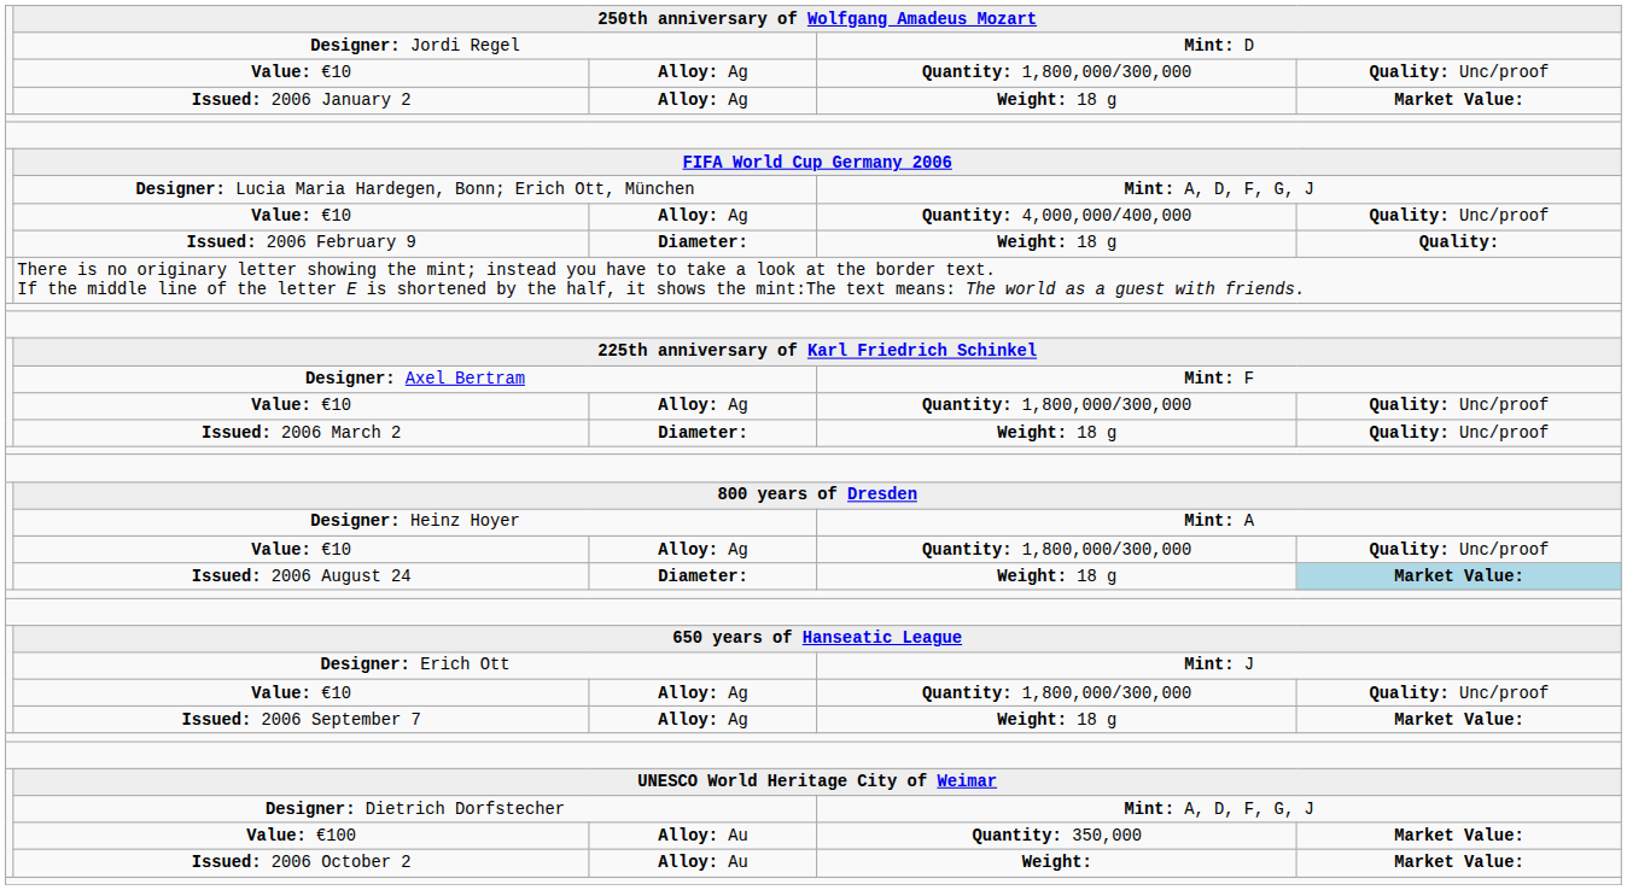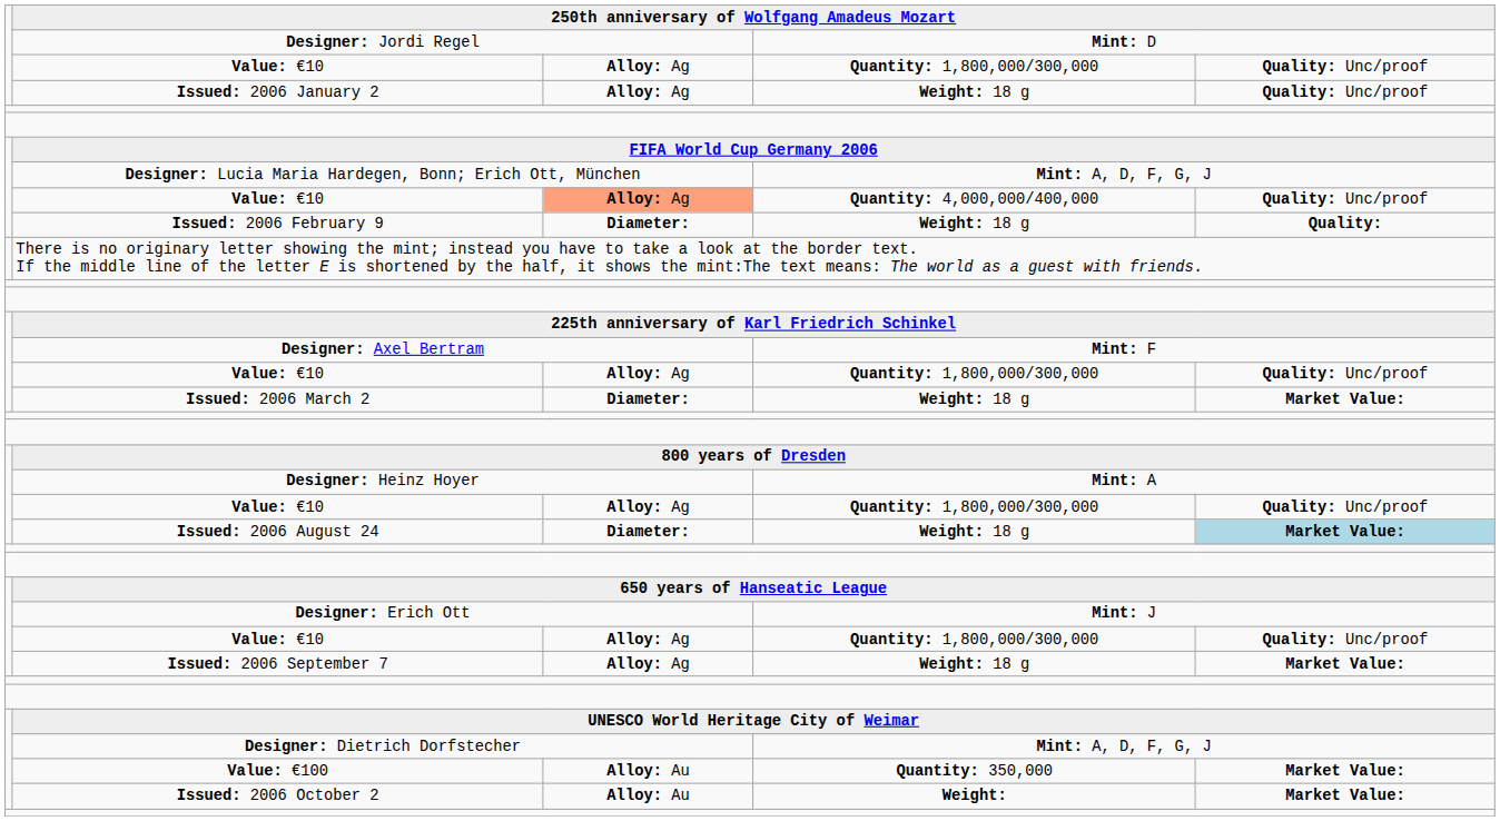 <table class="wikitable" style="width:100%;">
 <tr>
 <td rowspan="4"  style="white-space:nowrap; width:330px; text-align:center;"></td>
 <th colspan="4"  style="text-align:center; background:#eee;">250th anniversary of <a href='#'>Wolfgang Amadeus Mozart</a></th>
 </tr>
 <tr style="text-align:center;">
 <td colspan="2"  style="width:50%; "><strong>Designer:</strong> Jordi Regel</td>
 <td colspan="2"  style="width:50%; "><strong>Mint:</strong> D</td>
 </tr>
 <tr>
 <td align=center><strong>Value:</strong> €10</td>
 <td align=center><strong>Alloy:</strong> Ag</td>
 <td align=center><strong>Quantity:</strong> 1,800,000/300,000</td>
 <td align=center><strong>Quality:</strong> Unc/proof</td>
 </tr>
 <tr>
 <td align=center><strong>Issued:</strong> 2006 January 2</td>
 <td align=center><strong>Alloy:</strong> Ag</td>
 <td align=center><strong>Weight:</strong> 18 g</td>
-<td align=center><strong>Market Value:</strong></td>
+<td align=center><strong>Quality:</strong> Unc/proof</td>
 </tr>
 <tr>
 <td colspan="5" style="text-align:left;"></td>
 </tr>
 <tr>
 <td colspan="5" style="text-align:left;"> </td>
 </tr>
 <tr>
 <td rowspan="4"  style="white-space:nowrap; width:330px; text-align:center;"></td>
 <th colspan="4"  style="text-align:center; background:#eee;"><a href='#'>FIFA World Cup Germany 2006</a></th>
 </tr>
 <tr style="text-align:center;">
 <td colspan="2"  style="width:50%; "><strong>Designer:</strong> Lucia Maria Hardegen, Bonn; Erich Ott, München</td>
 <td colspan="2"  style="width:50%; "><strong>Mint:</strong> A, D, F, G, J</td>
 </tr>
 <tr>
 <td align=center><strong>Value:</strong> €10</td>
-<td align=center><strong>Alloy:</strong> Ag</td>
+<td align=center style="background: lightsalmon;"><strong>Alloy:</strong> Ag</td>
 <td align=center><strong>Quantity:</strong> 4,000,000/400,000</td>
 <td align=center><strong>Quality:</strong> Unc/proof</td>
 </tr>
 <tr>
 <td align=center><strong>Issued:</strong> 2006 February 9</td>
 <td align=center><strong>Diameter:</strong> </td>
 <td align=center><strong>Weight:</strong> 18 g</td>
 <td align=center><strong>Quality:</strong></td>
 </tr>
 <tr>
 <td></td>
 <td colspan="4">There is no originary letter showing the mint; instead you have to take a look at the border text.<br>If the middle line of the letter <em>E</em> is shortened by the half, it shows the mint:The text means: <em>The world as a guest with friends.</em></td>
 </tr>
 <tr>
 <td colspan="5" style="text-align:left;"></td>
 </tr>
 <tr>
 <td colspan="5" style="text-align:left;"> </td>
 </tr>
 <tr>
 <td rowspan="4"  style="white-space:nowrap; width:330px; text-align:center;"></td>
 <th colspan="4"  style="text-align:center; background:#eee;">225th anniversary of <a href='#'>Karl Friedrich Schinkel</a></th>
 </tr>
 <tr style="text-align:center;">
 <td colspan="2"  style="width:50%; "><strong>Designer:</strong> <a href='#'>Axel Bertram</a></td>
 <td colspan="2"  style="width:50%; "><strong>Mint:</strong> F</td>
 </tr>
 <tr>
 <td align=center><strong>Value:</strong> €10</td>
 <td align=center><strong>Alloy:</strong> Ag</td>
 <td align=center><strong>Quantity:</strong> 1,800,000/300,000</td>
 <td align=center><strong>Quality:</strong> Unc/proof</td>
 </tr>
 <tr>
 <td align=center><strong>Issued:</strong> 2006 March 2</td>
 <td align=center><strong>Diameter:</strong> </td>
 <td align=center><strong>Weight:</strong> 18 g</td>
-<td align=center><strong>Quality:</strong> Unc/proof</td>
+<td align=center><strong>Market Value:</strong></td>
 </tr>
 <tr>
 <td colspan="5" style="text-align:left;"></td>
 </tr>
 <tr>
 <td colspan="5" style="text-align:left;"> </td>
 </tr>
 <tr>
 <td rowspan="4"  style="white-space:nowrap; width:330px; text-align:center;"></td>
 <th colspan="4"  style="text-align:center; background:#eee;">800 years of <a href='#'>Dresden</a></th>
 </tr>
 <tr style="text-align:center;">
 <td colspan="2"  style="width:50%; "><strong>Designer:</strong> Heinz Hoyer</td>
 <td colspan="2"  style="width:50%; "><strong>Mint:</strong> A</td>
 </tr>
 <tr>
 <td align=center><strong>Value:</strong> €10</td>
 <td align=center><strong>Alloy:</strong> Ag</td>
 <td align=center><strong>Quantity:</strong> 1,800,000/300,000</td>
 <td align=center><strong>Quality:</strong> Unc/proof</td>
 </tr>
 <tr>
 <td align=center><strong>Issued:</strong> 2006 August 24</td>
 <td align=center><strong>Diameter:</strong> </td>
 <td align=center><strong>Weight:</strong> 18 g</td>
 <td align=center style="background: lightblue;"><strong>Market Value:</strong></td>
 </tr>
 <tr>
 <td colspan="5" style="text-align:left;"></td>
 </tr>
 <tr>
 <td colspan="5" style="text-align:left;"> </td>
 </tr>
 <tr>
 <td rowspan="4"  style="white-space:nowrap; width:330px; text-align:center;"></td>
 <th colspan="4"  style="text-align:center; background:#eee;">650 years of <a href='#'>Hanseatic League</a></th>
 </tr>
 <tr style="text-align:center;">
 <td colspan="2"  style="width:50%; "><strong>Designer:</strong> Erich Ott</td>
 <td colspan="2"  style="width:50%; "><strong>Mint:</strong> J</td>
 </tr>
 <tr>
 <td align=center><strong>Value:</strong> €10</td>
 <td align=center><strong>Alloy:</strong> Ag</td>
 <td align=center><strong>Quantity:</strong> 1,800,000/300,000</td>
 <td align=center><strong>Quality:</strong> Unc/proof</td>
 </tr>
 <tr>
 <td align=center><strong>Issued:</strong> 2006 September 7</td>
 <td align=center><strong>Alloy:</strong> Ag</td>
 <td align=center><strong>Weight:</strong> 18 g</td>
 <td align=center><strong>Market Value:</strong></td>
 </tr>
 <tr>
 <td colspan="5" style="text-align:left;"></td>
 </tr>
 <tr>
 <td colspan="5" style="text-align:left;"> </td>
 </tr>
 <tr>
 <td rowspan="4"  style="white-space:nowrap; width:330px; text-align:center;"></td>
 <th colspan="4"  style="text-align:center; background:#eee;">UNESCO World Heritage City of <a href='#'>Weimar</a></th>
 </tr>
 <tr style="text-align:center;">
 <td colspan="2"  style="width:50%; "><strong>Designer:</strong> Dietrich Dorfstecher</td>
 <td colspan="2"  style="width:50%; "><strong>Mint:</strong> A, D, F, G, J</td>
 </tr>
 <tr>
 <td align=center><strong>Value:</strong> €100</td>
 <td align=center><strong>Alloy:</strong> Au</td>
 <td align=center><strong>Quantity:</strong> 350,000</td>
 <td align=center><strong>Market Value:</strong></td>
 </tr>
 <tr>
 <td align=center><strong>Issued:</strong> 2006 October 2</td>
 <td align=center><strong>Alloy:</strong> Au</td>
 <td align=center><strong>Weight:</strong> </td>
 <td align=center><strong>Market Value:</strong></td>
 </tr>
 <tr>
 <td colspan="5" style="text-align:left;"></td>
 </tr>
 </table>
